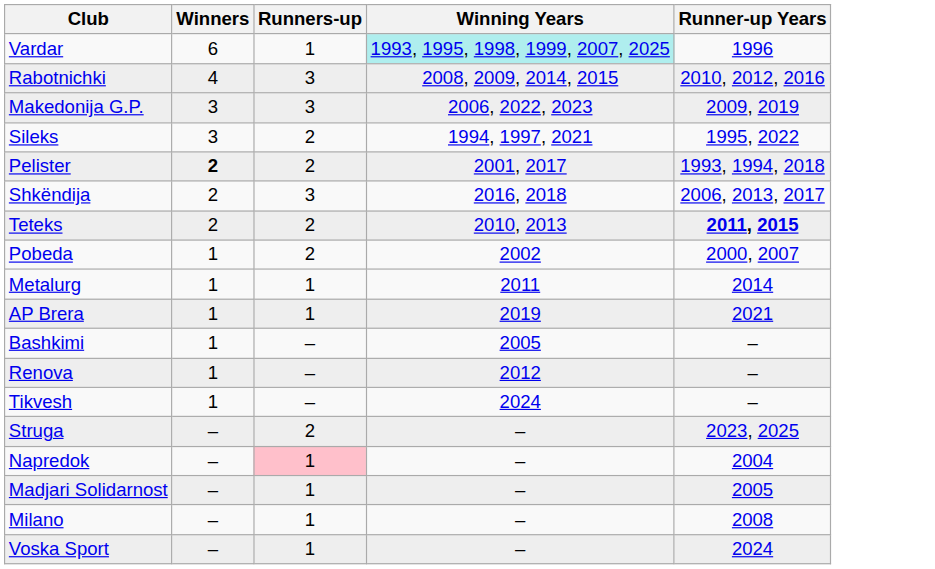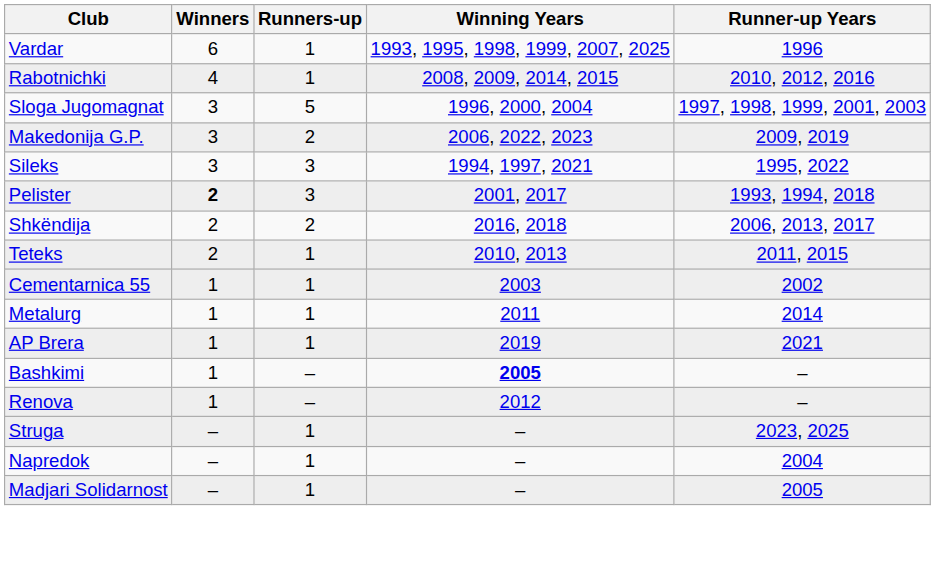 <table class="wikitable" style="text-align:center;">
 <tr>
 <th>Club</th>
 <th>Winners</th>
 <th>Runners-up</th>
 <th>Winning Years</th>
 <th>Runner-up Years</th>
 </tr>
 <tr>
 <td style="text-align:left;"><a href='#'>Vardar</a></td>
 <td>6</td>
 <td>1</td>
-<td style="background: paleturquoise;"><a href='#'>1993</a>, <a href='#'>1995</a>, <a href='#'>1998</a>, <a href='#'>1999</a>, <a href='#'>2007</a>, <a href='#'>2025</a></td>
+<td><a href='#'>1993</a>, <a href='#'>1995</a>, <a href='#'>1998</a>, <a href='#'>1999</a>, <a href='#'>2007</a>, <a href='#'>2025</a></td>
 <td><a href='#'>1996</a></td>
 </tr>
 <tr bgcolor=#EEEEEE>
 <td style="text-align:left;"><a href='#'>Rabotnichki</a></td>
 <td>4</td>
-<td>3</td>
+<td>1</td>
 <td><a href='#'>2008</a>, <a href='#'>2009</a>, <a href='#'>2014</a>, <a href='#'>2015</a></td>
 <td><a href='#'>2010</a>, <a href='#'>2012</a>, <a href='#'>2016</a></td>
+</tr>
+<tr>
+<td style="text-align:left;"><a href='#'>Sloga Jugomagnat</a></td>
+<td>3</td>
+<td>5</td>
+<td><a href='#'>1996</a>, <a href='#'>2000</a>, <a href='#'>2004</a></td>
+<td><a href='#'>1997</a>, <a href='#'>1998</a>, <a href='#'>1999</a>, <a href='#'>2001</a>, <a href='#'>2003</a></td>
 </tr>
 <tr bgcolor=#EEEEEE>
 <td style="text-align:left;"><a href='#'>Makedonija G.P.</a></td>
 <td>3</td>
-<td>3</td>
+<td>2</td>
 <td><a href='#'>2006</a>, <a href='#'>2022</a>, <a href='#'>2023</a></td>
 <td><a href='#'>2009</a>, <a href='#'>2019</a></td>
 </tr>
 <tr>
 <td style="text-align:left;"><a href='#'>Sileks</a></td>
 <td>3</td>
-<td>2</td>
+<td>3</td>
 <td><a href='#'>1994</a>, <a href='#'>1997</a>, <a href='#'>2021</a></td>
 <td><a href='#'>1995</a>, <a href='#'>2022</a></td>
 </tr>
 <tr bgcolor=#EEEEEE>
 <td style="text-align:left;"><a href='#'>Pelister</a></td>
 <td><strong>2</strong></td>
-<td>2</td>
+<td>3</td>
 <td><a href='#'>2001</a>, <a href='#'>2017</a></td>
 <td><a href='#'>1993</a>, <a href='#'>1994</a>, <a href='#'>2018</a></td>
 </tr>
 <tr>
 <td style="text-align:left;"><a href='#'>Shkëndija</a></td>
 <td>2</td>
-<td>3</td>
+<td>2</td>
 <td><a href='#'>2016</a>, <a href='#'>2018</a></td>
 <td><a href='#'>2006</a>, <a href='#'>2013</a>, <a href='#'>2017</a></td>
 </tr>
 <tr bgcolor=#EEEEEE>
 <td style="text-align:left;"><a href='#'>Teteks</a></td>
 <td>2</td>
-<td>2</td>
+<td>1</td>
 <td><a href='#'>2010</a>, <a href='#'>2013</a></td>
-<td><strong><a href='#'>2011</a>, <a href='#'>2015</a></strong></td>
+<td><a href='#'>2011</a>, <a href='#'>2015</a></td>
 </tr>
-<tr>
-<td style="text-align:left;"><a href='#'>Pobeda</a></td>
+<tr bgcolor=#EEEEEE>
+<td style="text-align:left;"><a href='#'>Cementarnica 55</a></td>
 <td>1</td>
-<td>2</td>
+<td>1</td>
+<td><a href='#'>2003</a></td>
 <td><a href='#'>2002</a></td>
-<td><a href='#'>2000</a>, <a href='#'>2007</a></td>
 </tr>
 <tr>
 <td style="text-align:left;"><a href='#'>Metalurg</a></td>
 <td>1</td>
 <td>1</td>
 <td><a href='#'>2011</a></td>
 <td><a href='#'>2014</a></td>
 </tr>
 <tr bgcolor=#EEEEEE>
 <td style="text-align:left;"><a href='#'>AP Brera</a></td>
 <td>1</td>
 <td>1</td>
 <td><a href='#'>2019</a></td>
 <td><a href='#'>2021</a></td>
 </tr>
 <tr>
 <td style="text-align:left;"><a href='#'>Bashkimi</a></td>
 <td>1</td>
 <td>–</td>
-<td><a href='#'>2005</a></td>
+<td><strong><a href='#'>2005</a></strong></td>
 <td>–</td>
 </tr>
 <tr bgcolor=#EEEEEE>
 <td style="text-align:left;"><a href='#'>Renova</a></td>
 <td>1</td>
 <td>–</td>
 <td><a href='#'>2012</a></td>
 <td>–</td>
 </tr>
-<tr>
-<td style="text-align:left;"><a href='#'>Tikvesh</a></td>
-<td>1</td>
-<td>–</td>
-<td><a href='#'>2024</a></td>
-<td>–</td>
-</tr>
 <tr bgcolor=#EEEEEE>
 <td style="text-align:left;"><a href='#'>Struga</a></td>
 <td>–</td>
-<td>2</td>
+<td>1</td>
 <td>–</td>
 <td><a href='#'>2023</a>, <a href='#'>2025</a></td>
 </tr>
 <tr>
 <td style="text-align:left;"><a href='#'>Napredok</a></td>
 <td>–</td>
-<td style="background: pink;">1</td>
+<td>1</td>
 <td>–</td>
 <td><a href='#'>2004</a></td>
 </tr>
 <tr bgcolor=#EEEEEE>
 <td style="text-align:left;"><a href='#'>Madjari Solidarnost</a></td>
 <td>–</td>
 <td>1</td>
 <td>–</td>
 <td><a href='#'>2005</a></td>
 </tr>
-<tr>
-<td style="text-align:left;"><a href='#'>Milano</a></td>
-<td>–</td>
-<td>1</td>
-<td>–</td>
-<td><a href='#'>2008</a></td>
-</tr>
-<tr bgcolor=#EEEEEE>
-<td style="text-align:left;"><a href='#'>Voska Sport</a></td>
-<td>–</td>
-<td>1</td>
-<td>–</td>
-<td><a href='#'>2024</a></td>
-</tr>
 </table>
